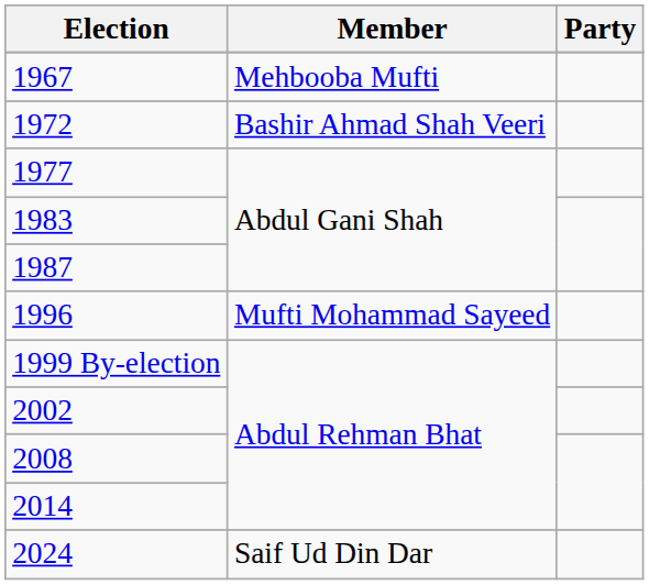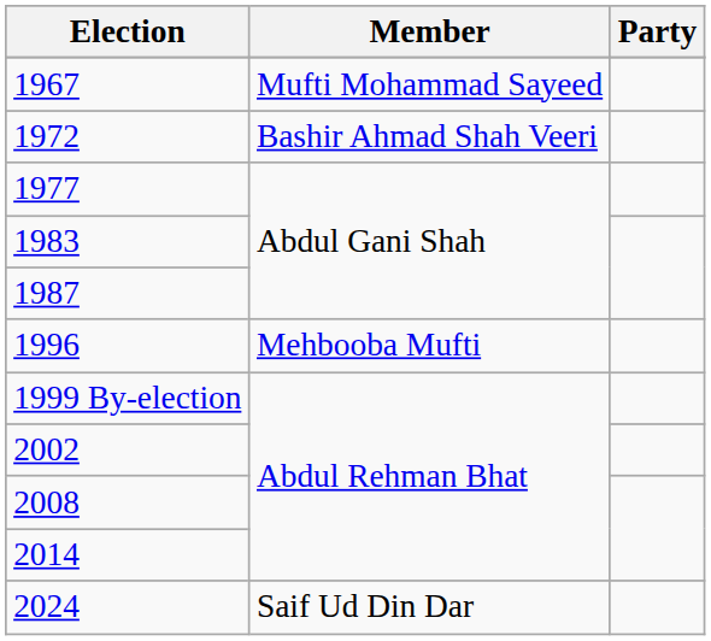 <table class="wikitable sortable">
 <tr>
 <th>Election</th>
 <th>Member</th>
 <th colspan=2>Party</th>
 </tr>
 <tr>
 </tr>
 <tr>
 <td><a href='#'>1967</a></td>
-<td><a href='#'>Mehbooba Mufti</a></td>
+<td><a href='#'>Mufti Mohammad Sayeed</a></td>
 <td></td>
 </tr>
 <tr>
 <td><a href='#'>1972</a></td>
 <td><a href='#'>Bashir Ahmad Shah Veeri</a></td>
 </tr>
 <tr>
 <td><a href='#'>1977</a></td>
 <td rowspan=3>Abdul Gani Shah</td>
 <td></td>
 </tr>
 <tr>
 <td><a href='#'>1983</a></td>
 </tr>
 <tr>
 <td><a href='#'>1987</a></td>
 </tr>
 <tr>
 <td><a href='#'>1996</a></td>
-<td><a href='#'>Mufti Mohammad Sayeed</a></td>
+<td><a href='#'>Mehbooba Mufti</a></td>
 <td></td>
 </tr>
 <tr>
 <td><a href='#'>1999 By-election</a></td>
 <td rowspan=4><a href='#'>Abdul Rehman Bhat</a></td>
 <td></td>
 </tr>
 <tr>
 <td><a href='#'>2002</a></td>
 <td></td>
 </tr>
 <tr>
 <td><a href='#'>2008</a></td>
 </tr>
 <tr>
 <td><a href='#'>2014</a></td>
 </tr>
 <tr>
 <td><a href='#'>2024</a></td>
 <td>Saif Ud Din Dar</td>
 <td></td>
 </tr>
 </table>
